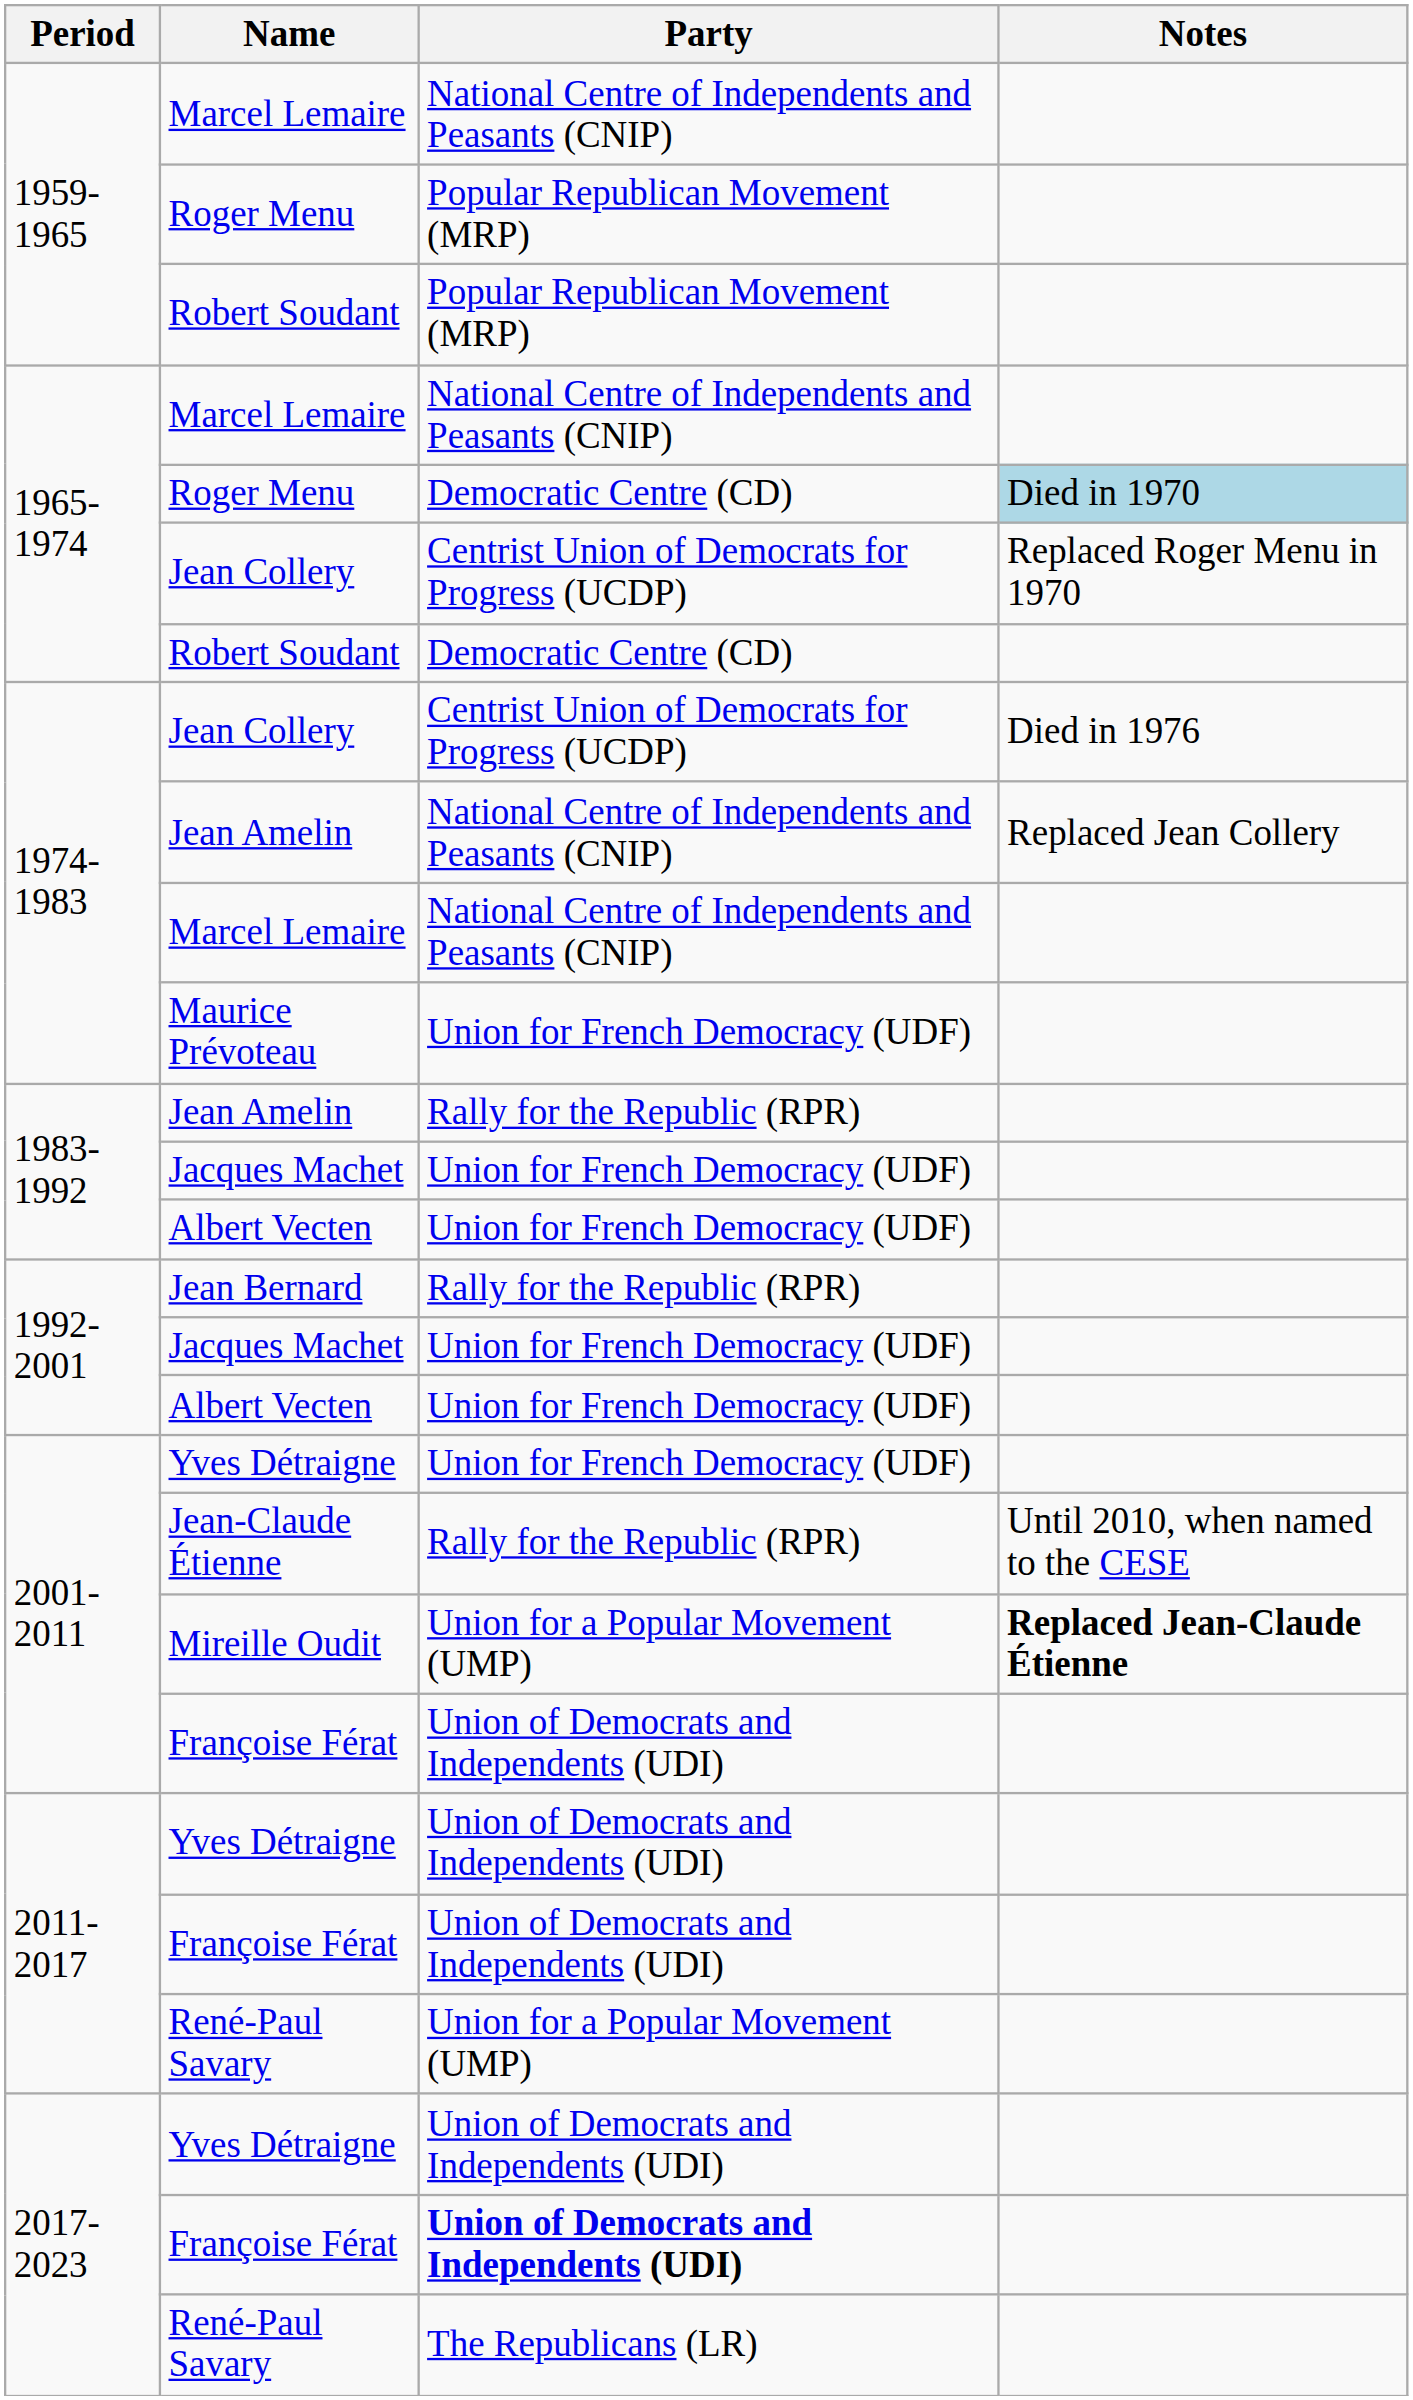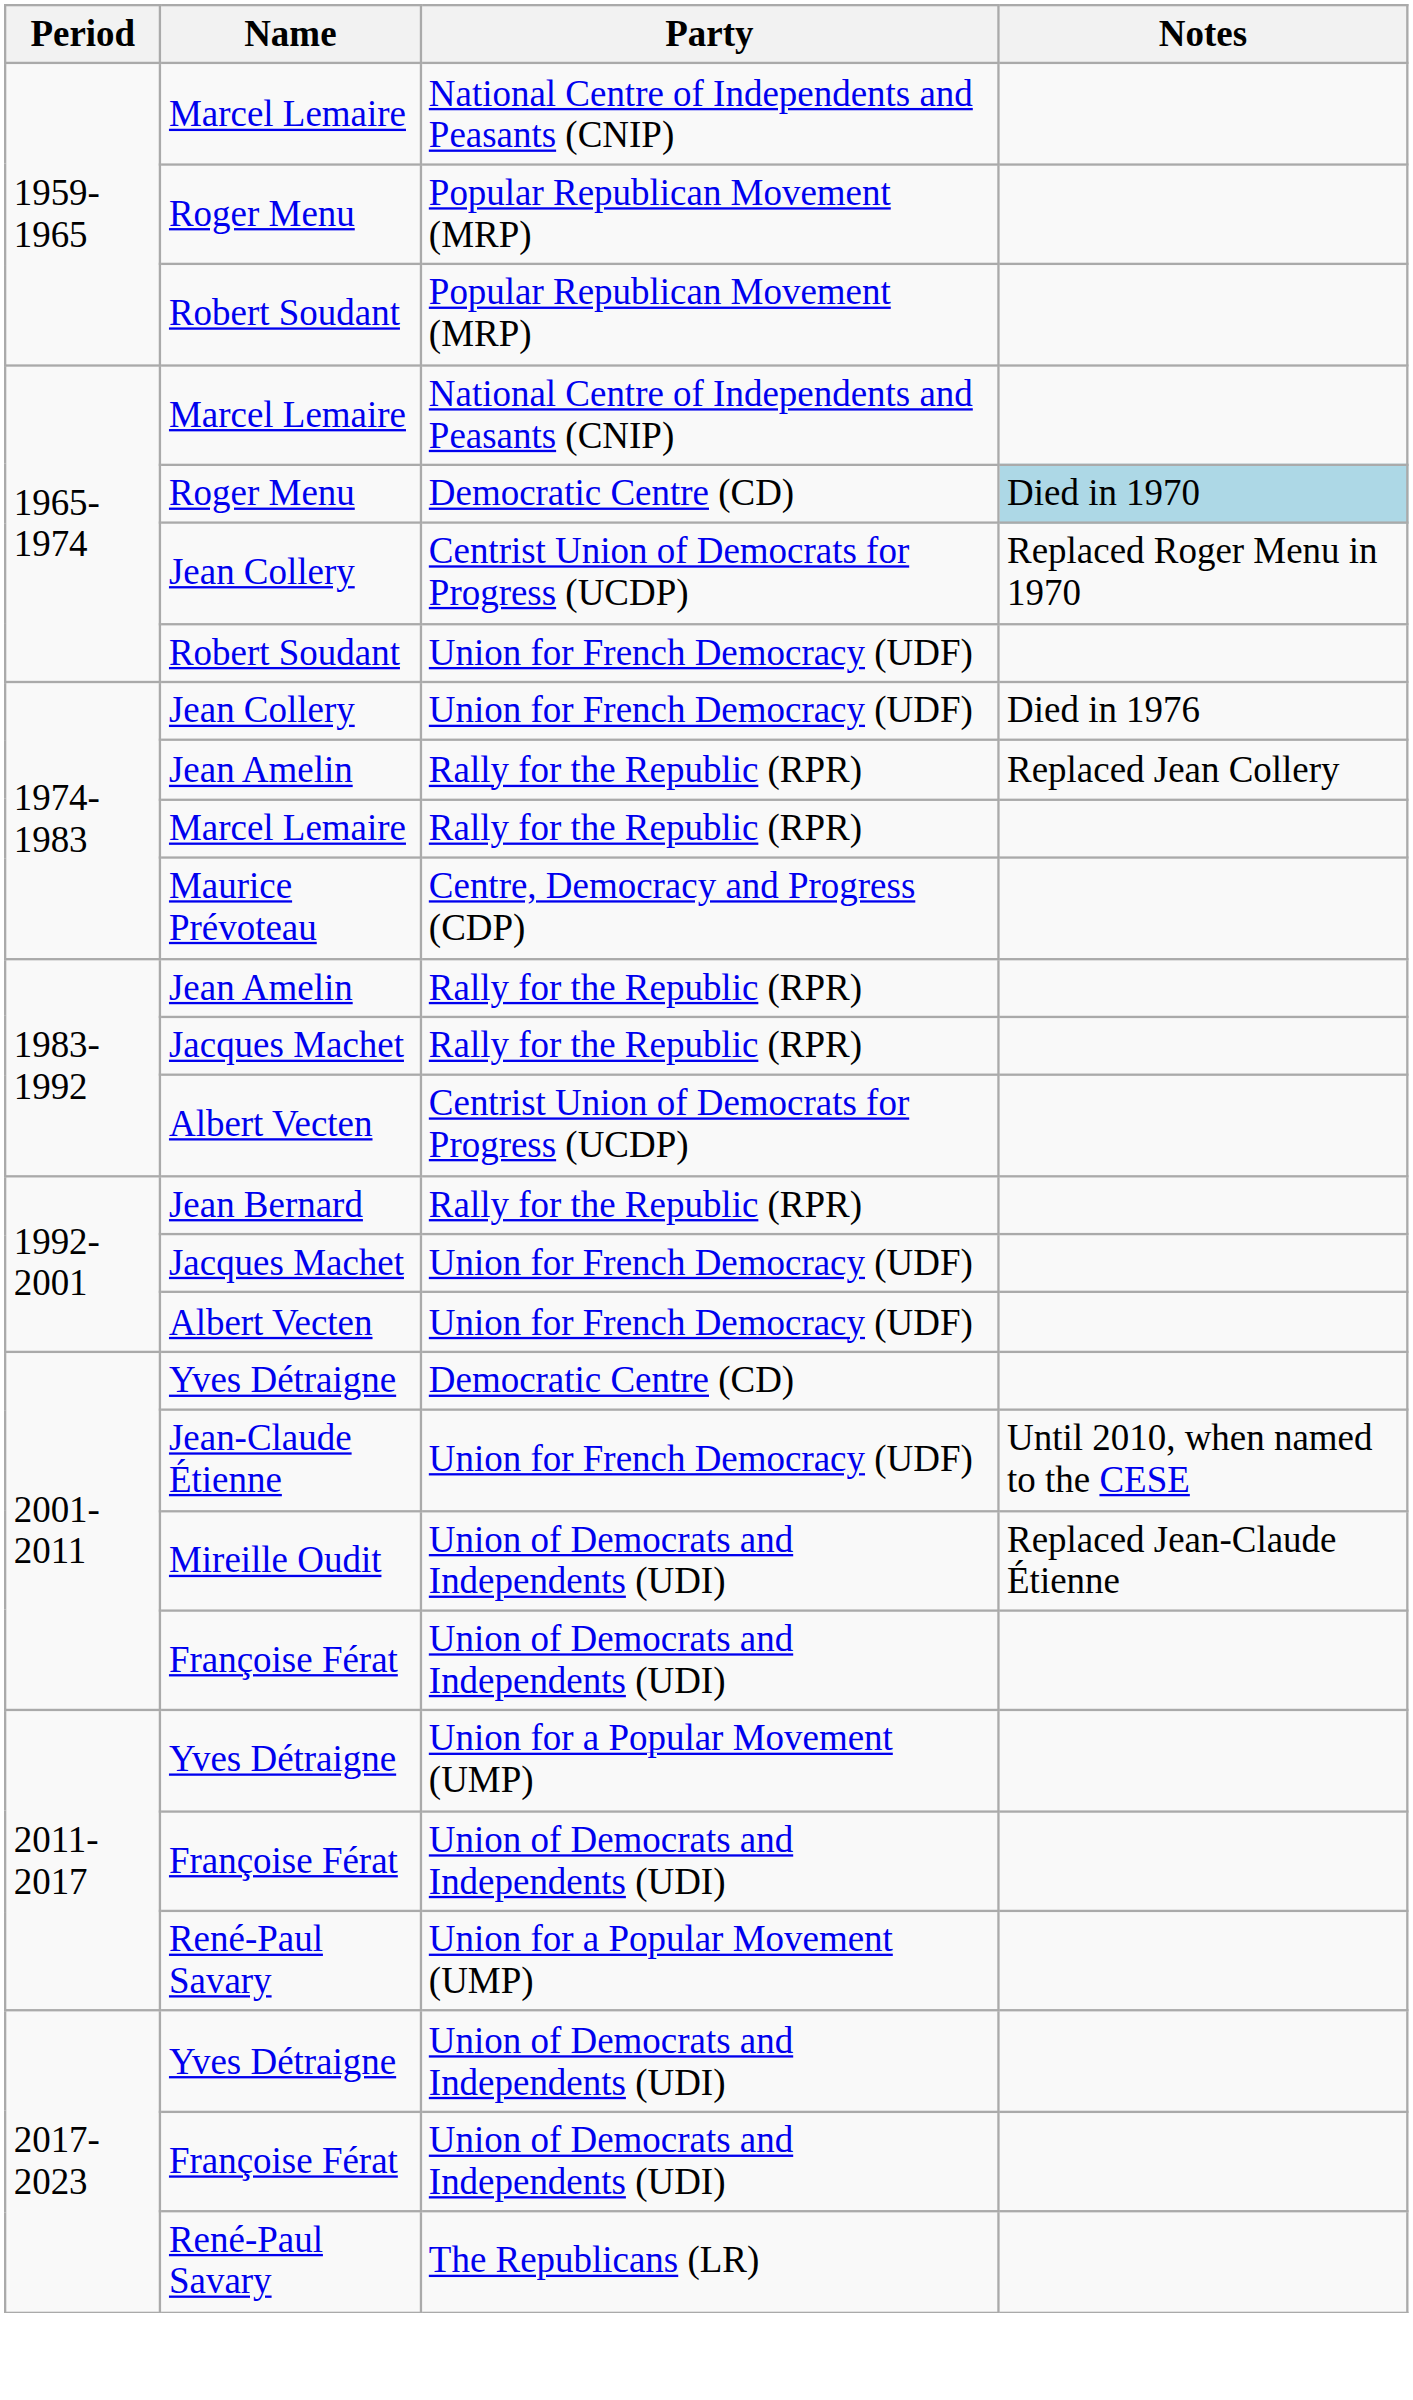 <table class="wikitable sortable">
 <tr>
 <th>Period</th>
 <th>Name</th>
 <th>Party</th>
 <th>Notes</th>
 </tr>
 <tr>
 <td rowspan=3>1959-1965</td>
 <td><a href='#'>Marcel Lemaire</a></td>
 <td><a href='#'>National Centre of Independents and Peasants</a> (CNIP)</td>
 <td></td>
 </tr>
 <tr>
 <td><a href='#'>Roger Menu</a></td>
 <td><a href='#'>Popular Republican Movement</a> (MRP)</td>
 <td></td>
 </tr>
 <tr>
 <td><a href='#'>Robert Soudant</a></td>
 <td><a href='#'>Popular Republican Movement</a> (MRP)</td>
 <td></td>
 </tr>
 <tr>
 <td rowspan=4>1965-1974</td>
 <td><a href='#'>Marcel Lemaire</a></td>
 <td><a href='#'>National Centre of Independents and Peasants</a> (CNIP)</td>
 <td></td>
 </tr>
 <tr>
 <td><a href='#'>Roger Menu</a></td>
 <td><a href='#'>Democratic Centre</a> (CD)</td>
 <td style="background: lightblue;">Died in 1970</td>
 </tr>
 <tr>
 <td><a href='#'>Jean Collery</a></td>
 <td><a href='#'>Centrist Union of Democrats for Progress</a> (UCDP)</td>
 <td>Replaced Roger Menu in 1970</td>
 </tr>
 <tr>
 <td><a href='#'>Robert Soudant</a></td>
-<td><a href='#'>Democratic Centre</a> (CD)</td>
+<td><a href='#'>Union for French Democracy</a> (UDF)</td>
 <td></td>
 </tr>
 <tr>
 <td rowspan=4>1974-1983</td>
 <td><a href='#'>Jean Collery</a></td>
-<td><a href='#'>Centrist Union of Democrats for Progress</a> (UCDP)</td>
+<td><a href='#'>Union for French Democracy</a> (UDF)</td>
 <td>Died in 1976</td>
 </tr>
 <tr>
 <td><a href='#'>Jean Amelin</a></td>
-<td><a href='#'>National Centre of Independents and Peasants</a> (CNIP)</td>
+<td><a href='#'>Rally for the Republic</a> (RPR)</td>
 <td>Replaced Jean Collery</td>
 </tr>
 <tr>
 <td><a href='#'>Marcel Lemaire</a></td>
-<td><a href='#'>National Centre of Independents and Peasants</a> (CNIP)</td>
+<td><a href='#'>Rally for the Republic</a> (RPR)</td>
 <td></td>
 </tr>
 <tr>
 <td><a href='#'>Maurice Prévoteau</a></td>
-<td><a href='#'>Union for French Democracy</a> (UDF)</td>
+<td><a href='#'>Centre, Democracy and Progress</a> (CDP)</td>
 <td></td>
 </tr>
 <tr>
 <td rowspan=3>1983-1992</td>
 <td><a href='#'>Jean Amelin</a></td>
 <td><a href='#'>Rally for the Republic</a> (RPR)</td>
 <td></td>
 </tr>
 <tr>
 <td><a href='#'>Jacques Machet</a></td>
-<td><a href='#'>Union for French Democracy</a> (UDF)</td>
+<td><a href='#'>Rally for the Republic</a> (RPR)</td>
 <td></td>
 </tr>
 <tr>
 <td><a href='#'>Albert Vecten</a></td>
-<td><a href='#'>Union for French Democracy</a> (UDF)</td>
+<td><a href='#'>Centrist Union of Democrats for Progress</a> (UCDP)</td>
 <td></td>
 </tr>
 <tr>
 <td rowspan=3>1992-2001</td>
 <td><a href='#'>Jean Bernard</a></td>
 <td><a href='#'>Rally for the Republic</a> (RPR)</td>
 <td></td>
 </tr>
 <tr>
 <td><a href='#'>Jacques Machet</a></td>
 <td><a href='#'>Union for French Democracy</a> (UDF)</td>
 <td></td>
 </tr>
 <tr>
 <td><a href='#'>Albert Vecten</a></td>
 <td><a href='#'>Union for French Democracy</a> (UDF)</td>
 <td></td>
 </tr>
 <tr>
 <td rowspan=4>2001-2011</td>
 <td><a href='#'>Yves Détraigne</a></td>
-<td><a href='#'>Union for French Democracy</a> (UDF)</td>
+<td><a href='#'>Democratic Centre</a> (CD)</td>
 <td></td>
 </tr>
 <tr>
 <td><a href='#'>Jean-Claude Étienne</a></td>
-<td><a href='#'>Rally for the Republic</a> (RPR)</td>
+<td><a href='#'>Union for French Democracy</a> (UDF)</td>
 <td>Until 2010, when named to the <a href='#'>CESE</a></td>
 </tr>
 <tr>
 <td><a href='#'>Mireille Oudit</a></td>
-<td><a href='#'>Union for a Popular Movement</a> (UMP)</td>
-<td><strong>Replaced Jean-Claude Étienne</strong></td>
+<td><a href='#'>Union of Democrats and Independents</a> (UDI)</td>
+<td>Replaced Jean-Claude Étienne</td>
 </tr>
 <tr>
 <td><a href='#'>Françoise Férat</a></td>
 <td><a href='#'>Union of Democrats and Independents</a> (UDI)</td>
 <td></td>
 </tr>
 <tr>
 <td rowspan=3>2011-2017</td>
 <td><a href='#'>Yves Détraigne</a></td>
-<td><a href='#'>Union of Democrats and Independents</a> (UDI)</td>
+<td><a href='#'>Union for a Popular Movement</a> (UMP)</td>
 <td></td>
 </tr>
 <tr>
 <td><a href='#'>Françoise Férat</a></td>
 <td><a href='#'>Union of Democrats and Independents</a> (UDI)</td>
 <td></td>
 </tr>
 <tr>
 <td><a href='#'>René-Paul Savary</a></td>
 <td><a href='#'>Union for a Popular Movement</a> (UMP)</td>
 <td></td>
 </tr>
 <tr>
 <td rowspan=4>2017-2023</td>
 <td><a href='#'>Yves Détraigne</a></td>
 <td><a href='#'>Union of Democrats and Independents</a> (UDI)</td>
 <td></td>
 </tr>
 <tr>
 <td><a href='#'>Françoise Férat</a></td>
-<td><strong><a href='#'>Union of Democrats and Independents</a> (UDI)</strong></td>
+<td><a href='#'>Union of Democrats and Independents</a> (UDI)</td>
 <td></td>
 </tr>
 <tr>
 <td><a href='#'>René-Paul Savary</a></td>
 <td><a href='#'>The Republicans</a> (LR)</td>
 <td></td>
 </tr>
 </table>
